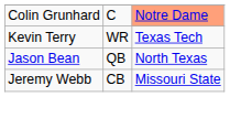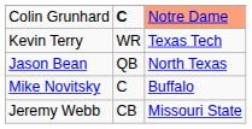 <table class="wikitable">
 <tr>
 </tr>
 <tr>
 <td>Colin Grunhard</td>
-<td>C</td>
+<td><strong>C</strong></td>
 <td style="background: lightsalmon;"><a href='#'>Notre Dame</a></td>
 </tr>
 <tr>
 <td>Kevin Terry</td>
 <td>WR</td>
 <td><a href='#'>Texas Tech</a></td>
 </tr>
 <tr>
 <td><a href='#'>Jason Bean</a></td>
 <td>QB</td>
 <td><a href='#'>North Texas</a></td>
 </tr>
 <tr>
+<td><a href='#'>Mike Novitsky</a></td>
+<td>C</td>
+<td><a href='#'>Buffalo</a></td>
+</tr>
+<tr>
 <td>Jeremy Webb</td>
 <td>CB</td>
 <td><a href='#'>Missouri State</a></td>
 </tr>
 </table>
